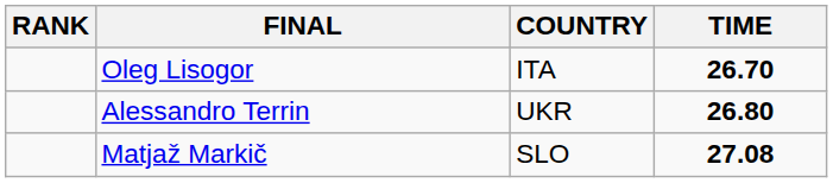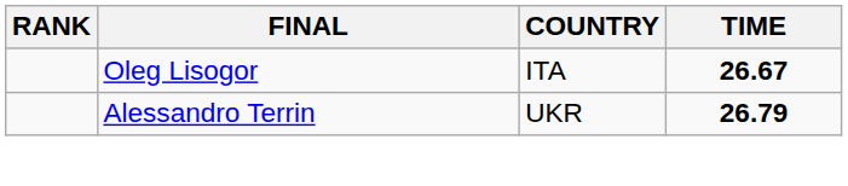 <table class="wikitable">
 <tr>
 <th>RANK</th>
 <th align="left" style="width: 15em">FINAL</th>
 <th>COUNTRY</th>
 <th style="width: 6em">TIME</th>
 </tr>
 <tr>
 <td align="center"></td>
 <td><a href='#'>Oleg Lisogor</a></td>
 <td> ITA</td>
-<td align="center"><strong>26.70</strong></td>
+<td align="center"><strong>26.67</strong></td>
 </tr>
 <tr>
 <td align="center"></td>
 <td><a href='#'>Alessandro Terrin</a></td>
 <td> UKR</td>
-<td align="center"><strong>26.80</strong></td>
-</tr>
-<tr>
-<td align="center"></td>
-<td><a href='#'>Matjaž Markič</a></td>
-<td> SLO</td>
-<td align="center"><strong>27.08</strong></td>
+<td align="center"><strong>26.79</strong></td>
 </tr>
 </table>
